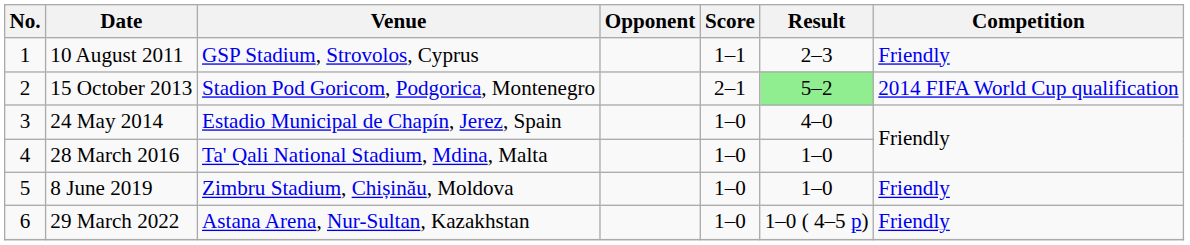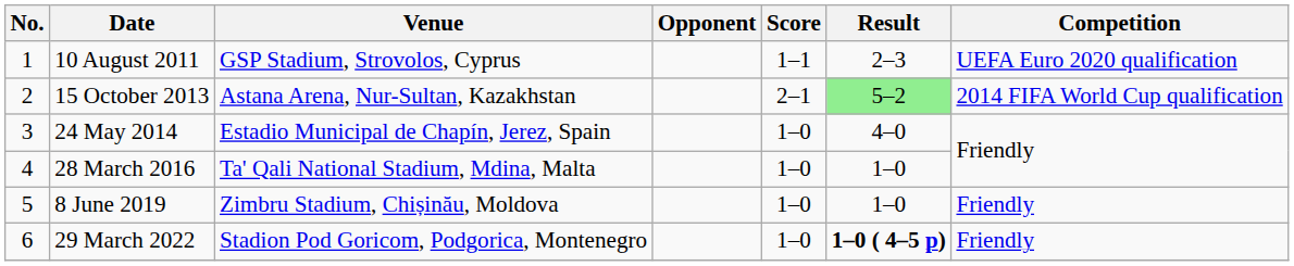 <table class="wikitable">
 <tr>
 <th>No.</th>
 <th>Date</th>
 <th>Venue</th>
 <th>Opponent</th>
 <th>Score</th>
 <th>Result</th>
 <th>Competition</th>
 </tr>
 <tr>
 <td align="center">1</td>
 <td>10 August 2011</td>
 <td><a href='#'>GSP Stadium</a>, <a href='#'>Strovolos</a>, Cyprus</td>
 <td></td>
 <td align=center>1–1</td>
 <td align=center>2–3</td>
-<td><a href='#'>Friendly</a></td>
+<td><a href='#'>UEFA Euro 2020 qualification</a></td>
 </tr>
 <tr>
 <td align="center">2</td>
 <td>15 October 2013</td>
-<td><a href='#'>Stadion Pod Goricom</a>, <a href='#'>Podgorica</a>, Montenegro</td>
+<td><a href='#'>Astana Arena</a>, <a href='#'>Nur-Sultan</a>, Kazakhstan</td>
 <td></td>
 <td align=center>2–1</td>
 <td align=center style="background: lightgreen;">5–2</td>
 <td><a href='#'>2014 FIFA World Cup qualification</a></td>
 </tr>
 <tr>
 <td align="center">3</td>
 <td>24 May 2014</td>
 <td><a href='#'>Estadio Municipal de Chapín</a>, <a href='#'>Jerez</a>, Spain</td>
 <td></td>
 <td align=center>1–0</td>
 <td align=center>4–0</td>
 <td rowspan=2>Friendly</td>
 </tr>
 <tr>
 <td align="center">4</td>
 <td>28 March 2016</td>
 <td><a href='#'>Ta' Qali National Stadium</a>, <a href='#'>Mdina</a>, Malta</td>
 <td></td>
 <td align=center>1–0</td>
 <td align=center>1–0</td>
 </tr>
 <tr>
 <td align="center">5</td>
 <td>8 June 2019</td>
 <td><a href='#'>Zimbru Stadium</a>, <a href='#'>Chișinău</a>, Moldova</td>
 <td></td>
 <td align=center>1–0</td>
 <td align=center>1–0</td>
 <td><a href='#'>Friendly</a></td>
 </tr>
 <tr>
 <td align="center">6</td>
 <td>29 March 2022</td>
-<td><a href='#'>Astana Arena</a>, <a href='#'>Nur-Sultan</a>, Kazakhstan</td>
+<td><a href='#'>Stadion Pod Goricom</a>, <a href='#'>Podgorica</a>, Montenegro</td>
 <td></td>
 <td align=center>1–0</td>
-<td align=center>1–0  ( 4–5 <a href='#'>p</a>)</td>
+<td align=center><strong>1–0  ( 4–5 <a href='#'>p</a>)</strong></td>
 <td><a href='#'>Friendly</a></td>
 </tr>
 <tr>
 </tr>
 </table>
